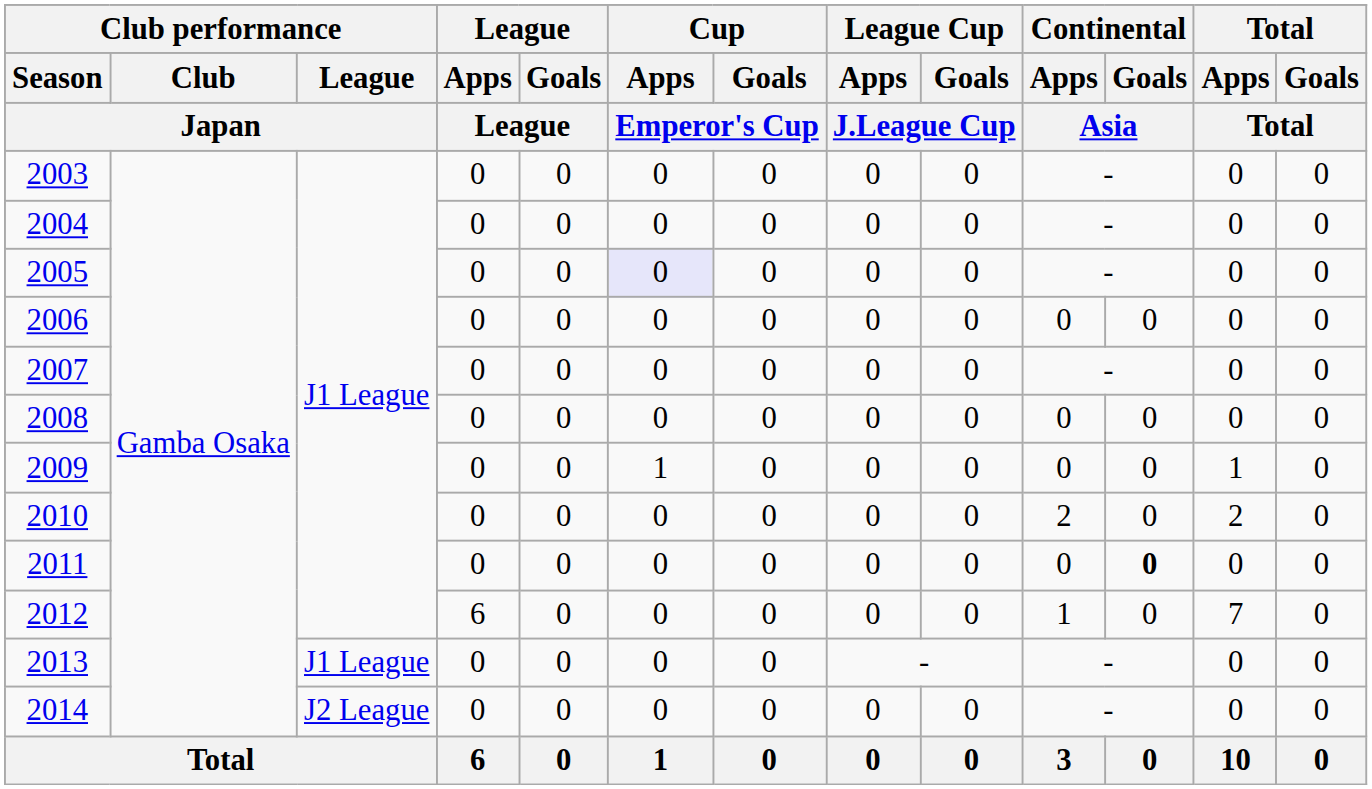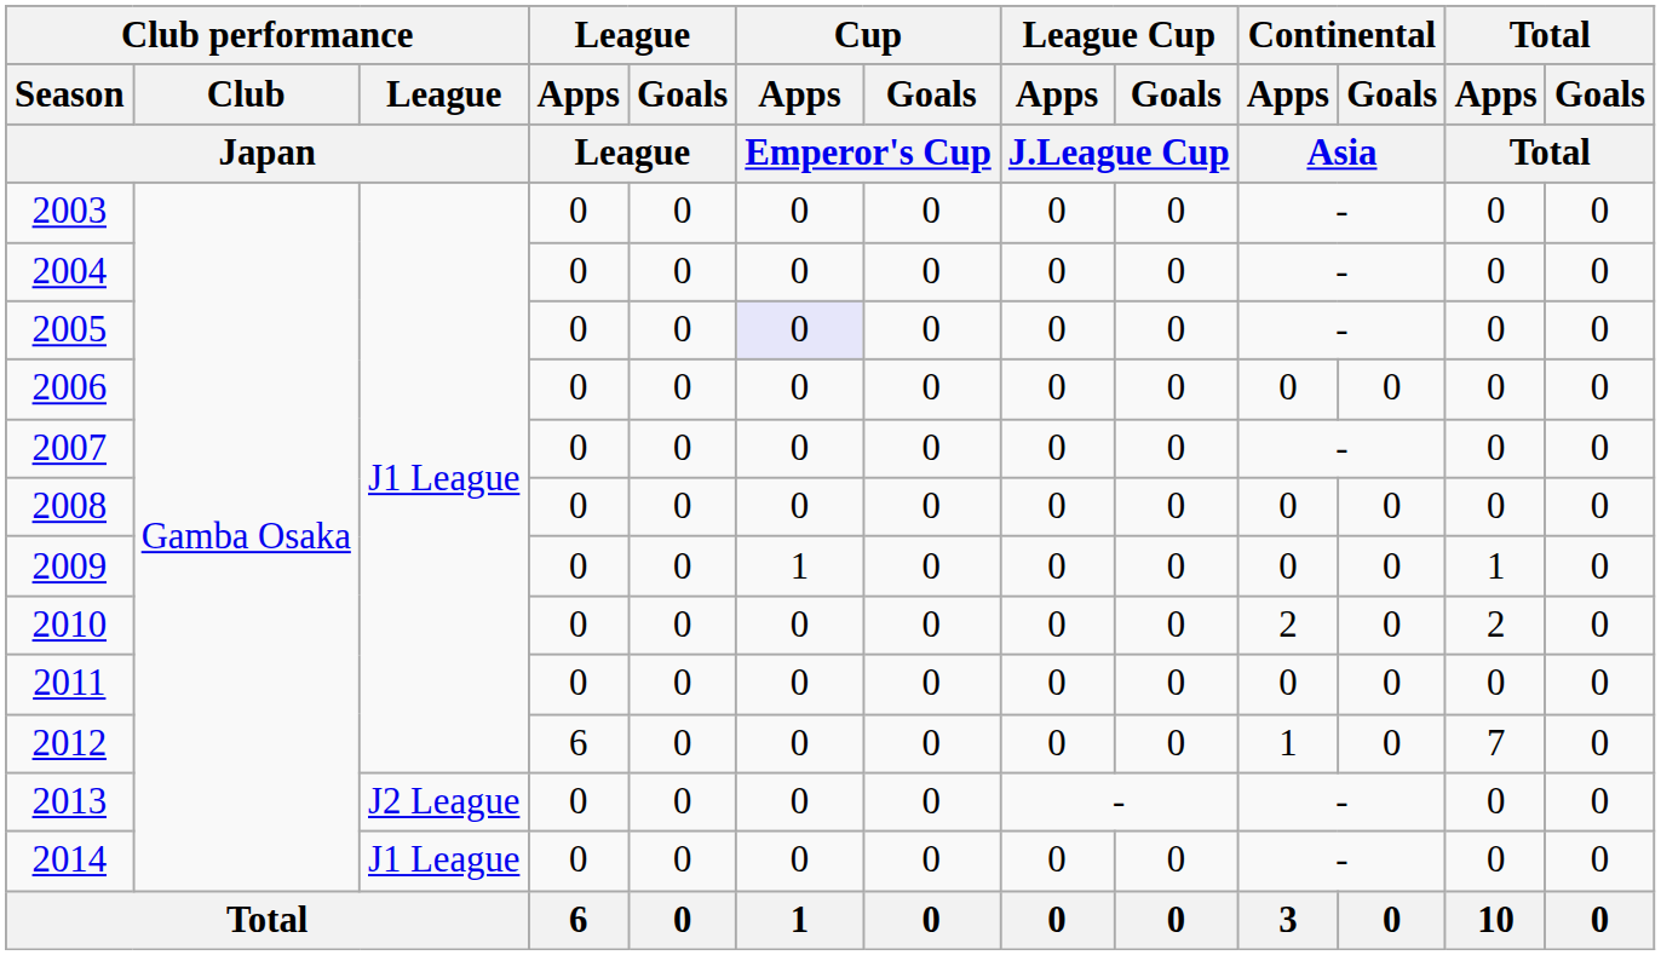 <table class="wikitable" style="text-align:center;">
 <tr>
 <th colspan=3>Club performance</th>
 <th colspan=2>League</th>
 <th colspan=2>Cup</th>
 <th colspan=2>League Cup</th>
 <th colspan=2>Continental</th>
 <th colspan=2>Total</th>
 </tr>
 <tr>
 <th>Season</th>
 <th>Club</th>
 <th>League</th>
 <th>Apps</th>
 <th>Goals</th>
 <th>Apps</th>
 <th>Goals</th>
 <th>Apps</th>
 <th>Goals</th>
 <th>Apps</th>
 <th>Goals</th>
 <th>Apps</th>
 <th>Goals</th>
 </tr>
 <tr>
 <th colspan=3>Japan</th>
 <th colspan=2>League</th>
 <th colspan=2><a href='#'>Emperor's Cup</a></th>
 <th colspan=2><a href='#'>J.League Cup</a></th>
 <th colspan=2><a href='#'>Asia</a></th>
 <th colspan=2>Total</th>
 </tr>
 <tr>
 <td><a href='#'>2003</a></td>
 <td rowspan="12"><a href='#'>Gamba Osaka</a></td>
 <td rowspan="10"><a href='#'>J1 League</a></td>
 <td>0</td>
 <td>0</td>
 <td>0</td>
 <td>0</td>
 <td>0</td>
 <td>0</td>
 <td colspan="2">-</td>
 <td>0</td>
 <td>0</td>
 </tr>
 <tr>
 <td><a href='#'>2004</a></td>
 <td>0</td>
 <td>0</td>
 <td>0</td>
 <td>0</td>
 <td>0</td>
 <td>0</td>
 <td colspan="2">-</td>
 <td>0</td>
 <td>0</td>
 </tr>
 <tr>
 <td><a href='#'>2005</a></td>
 <td>0</td>
 <td>0</td>
 <td style="background: lavender;">0</td>
 <td>0</td>
 <td>0</td>
 <td>0</td>
 <td colspan="2">-</td>
 <td>0</td>
 <td>0</td>
 </tr>
 <tr>
 <td><a href='#'>2006</a></td>
 <td>0</td>
 <td>0</td>
 <td>0</td>
 <td>0</td>
 <td>0</td>
 <td>0</td>
 <td>0</td>
 <td>0</td>
 <td>0</td>
 <td>0</td>
 </tr>
 <tr>
 <td><a href='#'>2007</a></td>
 <td>0</td>
 <td>0</td>
 <td>0</td>
 <td>0</td>
 <td>0</td>
 <td>0</td>
 <td colspan="2">-</td>
 <td>0</td>
 <td>0</td>
 </tr>
 <tr>
 <td><a href='#'>2008</a></td>
 <td>0</td>
 <td>0</td>
 <td>0</td>
 <td>0</td>
 <td>0</td>
 <td>0</td>
 <td>0</td>
 <td>0</td>
 <td>0</td>
 <td>0</td>
 </tr>
 <tr>
 <td><a href='#'>2009</a></td>
 <td>0</td>
 <td>0</td>
 <td>1</td>
 <td>0</td>
 <td>0</td>
 <td>0</td>
 <td>0</td>
 <td>0</td>
 <td>1</td>
 <td>0</td>
 </tr>
 <tr>
 <td><a href='#'>2010</a></td>
 <td>0</td>
 <td>0</td>
 <td>0</td>
 <td>0</td>
 <td>0</td>
 <td>0</td>
 <td>2</td>
 <td>0</td>
 <td>2</td>
 <td>0</td>
 </tr>
 <tr>
 <td><a href='#'>2011</a></td>
 <td>0</td>
 <td>0</td>
 <td>0</td>
 <td>0</td>
 <td>0</td>
 <td>0</td>
 <td>0</td>
-<td><strong>0</strong></td>
+<td>0</td>
 <td>0</td>
 <td>0</td>
 </tr>
 <tr>
 <td><a href='#'>2012</a></td>
 <td>6</td>
 <td>0</td>
 <td>0</td>
 <td>0</td>
 <td>0</td>
 <td>0</td>
 <td>1</td>
 <td>0</td>
 <td>7</td>
 <td>0</td>
 </tr>
 <tr>
 <td><a href='#'>2013</a></td>
-<td><a href='#'>J1 League</a></td>
+<td><a href='#'>J2 League</a></td>
 <td>0</td>
 <td>0</td>
 <td>0</td>
 <td>0</td>
 <td colspan="2">-</td>
 <td colspan="2">-</td>
 <td>0</td>
 <td>0</td>
 </tr>
 <tr>
 <td><a href='#'>2014</a></td>
-<td><a href='#'>J2 League</a></td>
+<td><a href='#'>J1 League</a></td>
 <td>0</td>
 <td>0</td>
 <td>0</td>
 <td>0</td>
 <td>0</td>
 <td>0</td>
 <td colspan="2">-</td>
 <td>0</td>
 <td>0</td>
 </tr>
 <tr>
 <th colspan=3>Total</th>
 <th>6</th>
 <th>0</th>
 <th>1</th>
 <th>0</th>
 <th>0</th>
 <th>0</th>
 <th>3</th>
 <th>0</th>
 <th>10</th>
 <th>0</th>
 </tr>
 </table>
